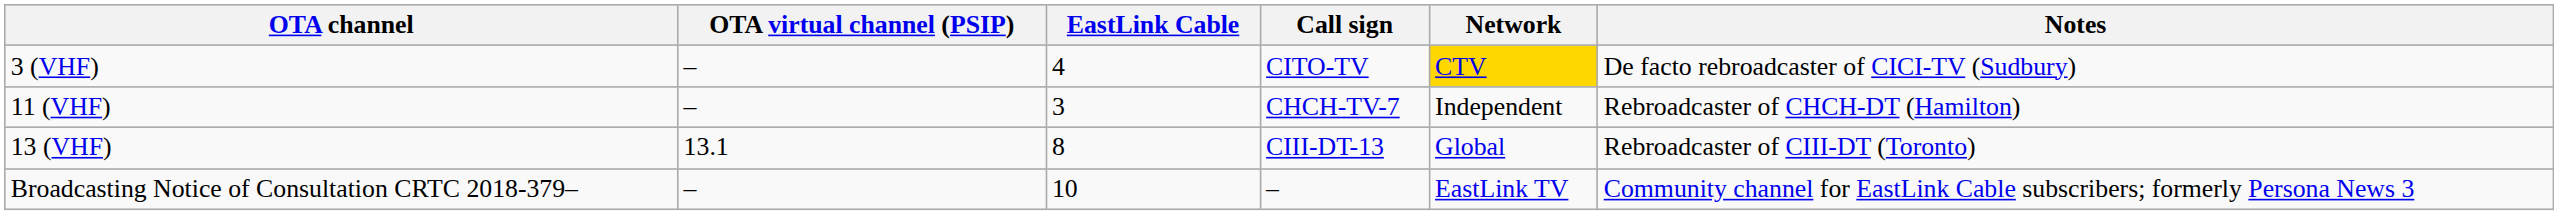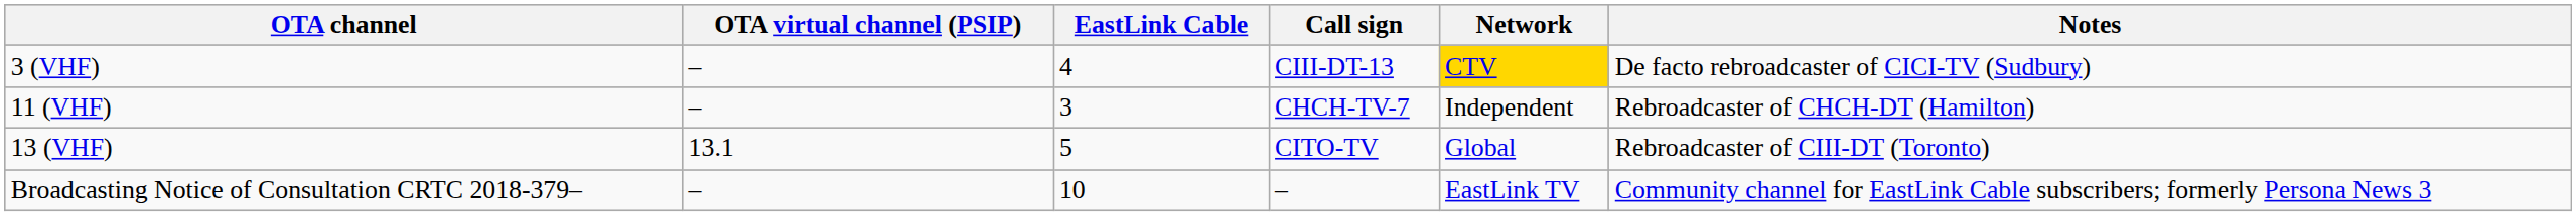 <table class="wikitable sortable" width="100%">
 <tr>
 <th><a href='#'>OTA</a> channel</th>
 <th>OTA <a href='#'>virtual channel</a> (<a href='#'>PSIP</a>)</th>
 <th><a href='#'>EastLink Cable</a></th>
 <th>Call sign</th>
 <th>Network</th>
 <th>Notes</th>
 </tr>
 <tr>
 <td>3 (<a href='#'>VHF</a>)</td>
 <td>–</td>
 <td>4</td>
-<td><a href='#'>CITO-TV</a></td>
+<td><a href='#'>CIII-DT-13</a></td>
 <td style="background: gold;"><a href='#'>CTV</a></td>
 <td>De facto rebroadcaster of <a href='#'>CICI-TV</a> (<a href='#'>Sudbury</a>)</td>
 </tr>
 <tr>
 <td>11 (<a href='#'>VHF</a>)</td>
 <td>–</td>
 <td>3</td>
 <td><a href='#'>CHCH-TV-7</a></td>
 <td>Independent</td>
 <td>Rebroadcaster of <a href='#'>CHCH-DT</a> (<a href='#'>Hamilton</a>)</td>
 </tr>
 <tr>
 <td>13 (<a href='#'>VHF</a>)</td>
 <td>13.1</td>
-<td>8</td>
-<td><a href='#'>CIII-DT-13</a></td>
+<td>5</td>
+<td><a href='#'>CITO-TV</a></td>
 <td><a href='#'>Global</a></td>
 <td>Rebroadcaster of <a href='#'>CIII-DT</a> (<a href='#'>Toronto</a>)</td>
 </tr>
 <tr>
 <td>Broadcasting Notice of Consultation CRTC 2018-379–</td>
 <td>–</td>
 <td>10</td>
 <td>–</td>
 <td><a href='#'>EastLink TV</a></td>
 <td><a href='#'>Community channel</a> for <a href='#'>EastLink Cable</a> subscribers; formerly <a href='#'>Persona News 3</a></td>
 </tr>
 </table>
